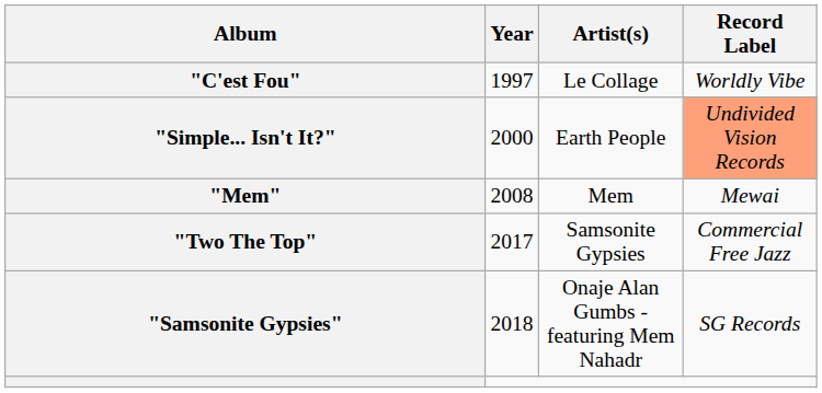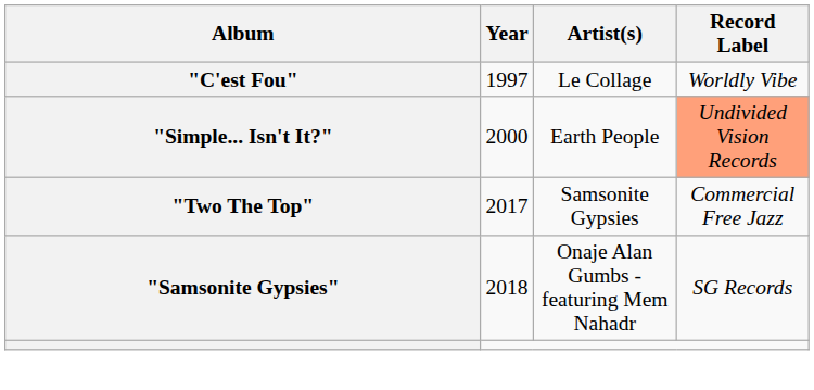 <table class="wikitable plainrowheaders" style="text-align:center;">
 <tr>
 <th scope="col" style="width:22em;">Album</th>
 <th scope="col">Year</th>
 <th scope="col">Artist(s)</th>
 <th scope="col">Record Label</th>
 </tr>
 <tr>
 <th scope="row">"C'est Fou"</th>
 <td align="center">1997</td>
 <td>Le Collage</td>
 <td><em>Worldly Vibe</em></td>
 </tr>
 <tr>
 <th scope="row">"Simple... Isn't It?"</th>
 <td align="center">2000</td>
 <td>Earth People</td>
 <td style="background: lightsalmon;"><em>Undivided Vision Records</em></td>
 </tr>
 <tr>
-<th scope="row">"Mem"</th>
-<td align="center">2008</td>
-<td>Mem</td>
-<td><em>Mewai</em></td>
-</tr>
-<tr>
 <th scope="row">"Two The Top"</th>
 <td align="center">2017</td>
 <td>Samsonite Gypsies</td>
 <td><em>Commercial Free Jazz</em></td>
 </tr>
 <tr>
 <th scope="row">"Samsonite Gypsies"</th>
 <td align="center">2018</td>
 <td>Onaje Alan Gumbs - featuring Mem Nahadr</td>
 <td><em>SG Records</em></td>
 </tr>
 <tr>
 <th></th>
 </tr>
 </table>
